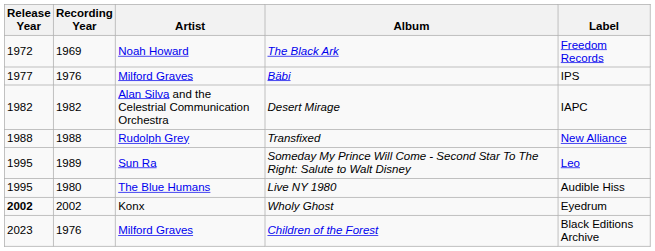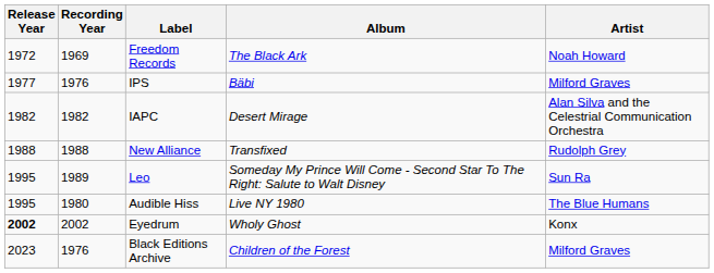 <table class="wikitable sortable">
 <tr>
 <th style="vertical-align:bottom; text-align:center; width:25px;">Release Year</th>
 <th style="vertical-align:bottom; text-align:center; width:25px;">Recording Year</th>
+<th style="vertical-align:bottom; text-align:center; width:120px;">Label</th>
+<th style="vertical-align:bottom; text-align:center; width:400px;">Album</th>
 <th valign="bottom" style="text-align:center; width:200px;">Artist</th>
-<th style="vertical-align:bottom; text-align:center; width:400px;">Album</th>
-<th style="vertical-align:bottom; text-align:center; width:120px;">Label</th>
 </tr>
 <tr>
 <td>1972</td>
 <td>1969</td>
+<td><a href='#'>Freedom Records</a></td>
+<td><em><a href='#'>The Black Ark</a></em></td>
 <td><a href='#'>Noah Howard</a></td>
-<td><em><a href='#'>The Black Ark</a></em></td>
-<td><a href='#'>Freedom Records</a></td>
 </tr>
 <tr>
 <td>1977</td>
 <td>1976</td>
+<td>IPS</td>
+<td><em><a href='#'>Bäbi</a></em></td>
 <td><a href='#'>Milford Graves</a></td>
-<td><em><a href='#'>Bäbi</a></em></td>
-<td>IPS</td>
 </tr>
 <tr>
 <td>1982</td>
 <td>1982</td>
+<td>IAPC</td>
+<td><em>Desert Mirage</em></td>
 <td><a href='#'>Alan Silva</a> and the Celestrial Communication Orchestra</td>
-<td><em>Desert Mirage</em></td>
-<td>IAPC</td>
 </tr>
 <tr>
 <td>1988</td>
 <td>1988</td>
+<td><a href='#'>New Alliance</a></td>
+<td><em>Transfixed</em></td>
 <td><a href='#'>Rudolph Grey</a></td>
-<td><em>Transfixed</em></td>
-<td><a href='#'>New Alliance</a></td>
 </tr>
 <tr>
 <td>1995</td>
 <td>1989</td>
+<td><a href='#'>Leo</a></td>
+<td><em>Someday My Prince Will Come - Second Star To The Right: Salute to Walt Disney</em></td>
 <td><a href='#'>Sun Ra</a></td>
-<td><em>Someday My Prince Will Come - Second Star To The Right: Salute to Walt Disney</em></td>
-<td><a href='#'>Leo</a></td>
 </tr>
 <tr>
 <td>1995</td>
 <td>1980</td>
+<td>Audible Hiss</td>
+<td><em>Live NY 1980</em></td>
 <td><a href='#'>The Blue Humans</a></td>
-<td><em>Live NY 1980</em></td>
-<td>Audible Hiss</td>
 </tr>
 <tr>
 <td><strong>2002</strong></td>
 <td>2002</td>
+<td>Eyedrum</td>
+<td><em>Wholy Ghost</em></td>
 <td>Konx</td>
-<td><em>Wholy Ghost</em></td>
-<td>Eyedrum</td>
 </tr>
 <tr>
 <td>2023</td>
 <td>1976</td>
+<td>Black Editions Archive</td>
+<td><em><a href='#'>Children of the Forest</a></em></td>
 <td><a href='#'>Milford Graves</a></td>
-<td><em><a href='#'>Children of the Forest</a></em></td>
-<td>Black Editions Archive</td>
 </tr>
 </table>
